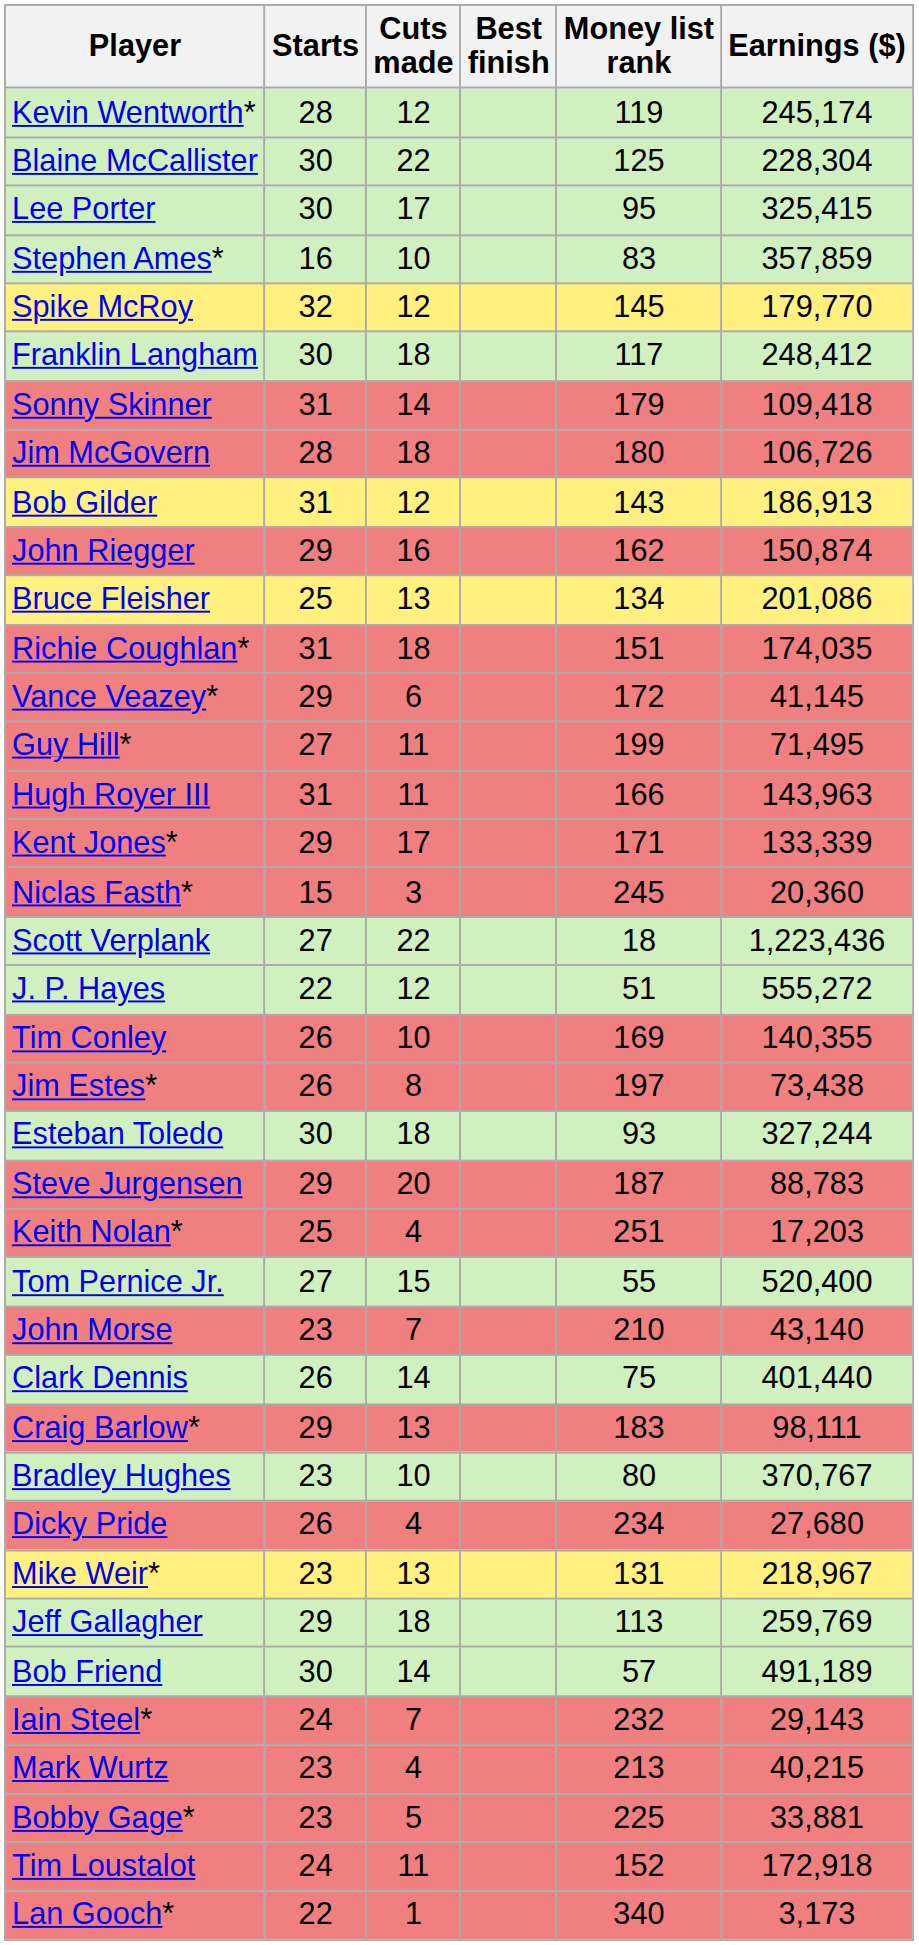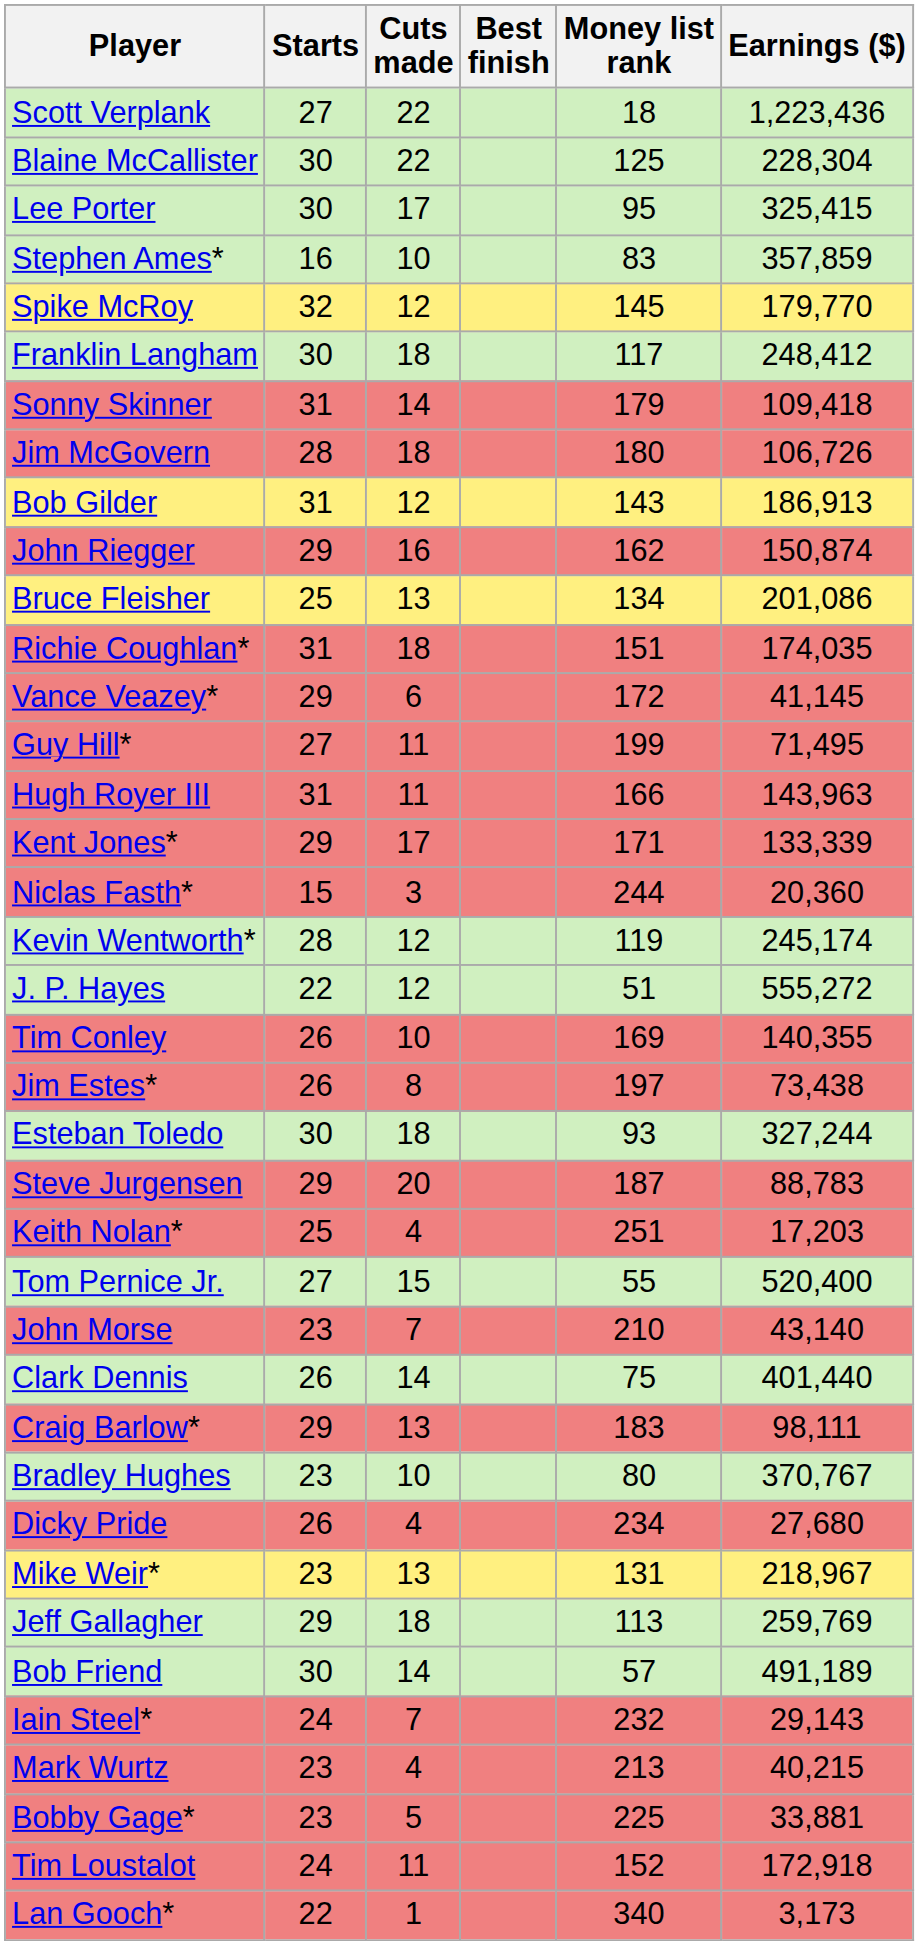 <table class="wikitable sortable" style="text-align:center">
 <tr>
 <th>Player</th>
 <th>Starts</th>
 <th>Cuts<br>made</th>
 <th>Best<br>finish</th>
 <th>Money list<br>rank</th>
 <th>Earnings ($)</th>
 </tr>
 <tr style="background:#D0F0C0;">
-<td align=left> <a href='#'>Kevin Wentworth</a>*</td>
-<td>28</td>
-<td>12</td>
+<td align=left> <a href='#'>Scott Verplank</a></td>
+<td>27</td>
+<td>22</td>
 <td></td>
-<td>119</td>
-<td>245,174</td>
+<td>18</td>
+<td>1,223,436</td>
 </tr>
 <tr style="background:#D0F0C0;">
 <td align=left> <a href='#'>Blaine McCallister</a></td>
 <td>30</td>
 <td>22</td>
 <td></td>
 <td>125</td>
 <td>228,304</td>
 </tr>
 <tr style="background:#D0F0C0;">
 <td align=left> <a href='#'>Lee Porter</a></td>
 <td>30</td>
 <td>17</td>
 <td></td>
 <td>95</td>
 <td>325,415</td>
 </tr>
 <tr style="background:#D0F0C0;">
 <td align=left> <a href='#'>Stephen Ames</a>*</td>
 <td>16</td>
 <td>10</td>
 <td></td>
 <td>83</td>
 <td>357,859</td>
 </tr>
 <tr style="background:#FFF080;">
 <td align=left> <a href='#'>Spike McRoy</a></td>
 <td>32</td>
 <td>12</td>
 <td></td>
 <td>145</td>
 <td>179,770</td>
 </tr>
 <tr style="background:#D0F0C0;">
 <td align=left> <a href='#'>Franklin Langham</a></td>
 <td>30</td>
 <td>18</td>
 <td></td>
 <td>117</td>
 <td>248,412</td>
 </tr>
 <tr style="background:#F08080;">
 <td align=left> <a href='#'>Sonny Skinner</a></td>
 <td>31</td>
 <td>14</td>
 <td></td>
 <td>179</td>
 <td>109,418</td>
 </tr>
 <tr style="background:#F08080;">
 <td align=left> <a href='#'>Jim McGovern</a></td>
 <td>28</td>
 <td>18</td>
 <td></td>
 <td>180</td>
 <td>106,726</td>
 </tr>
 <tr style="background:#FFF080;">
 <td align=left> <a href='#'>Bob Gilder</a></td>
 <td>31</td>
 <td>12</td>
 <td></td>
 <td>143</td>
 <td>186,913</td>
 </tr>
 <tr style="background:#F08080;">
 <td align=left> <a href='#'>John Riegger</a></td>
 <td>29</td>
 <td>16</td>
 <td></td>
 <td>162</td>
 <td>150,874</td>
 </tr>
 <tr style="background:#FFF080;">
 <td align=left> <a href='#'>Bruce Fleisher</a></td>
 <td>25</td>
 <td>13</td>
 <td></td>
 <td>134</td>
 <td>201,086</td>
 </tr>
 <tr style="background:#F08080;">
 <td align=left> <a href='#'>Richie Coughlan</a>*</td>
 <td>31</td>
 <td>18</td>
 <td></td>
 <td>151</td>
 <td>174,035</td>
 </tr>
 <tr style="background:#F08080;">
 <td align=left> <a href='#'>Vance Veazey</a>*</td>
 <td>29</td>
 <td>6</td>
 <td></td>
 <td>172</td>
 <td>41,145</td>
 </tr>
 <tr style="background:#F08080;">
 <td align=left> <a href='#'>Guy Hill</a>*</td>
 <td>27</td>
 <td>11</td>
 <td></td>
 <td>199</td>
 <td>71,495</td>
 </tr>
 <tr style="background:#F08080;">
 <td align=left> <a href='#'>Hugh Royer III</a></td>
 <td>31</td>
 <td>11</td>
 <td></td>
 <td>166</td>
 <td>143,963</td>
 </tr>
 <tr style="background:#F08080;">
 <td align=left> <a href='#'>Kent Jones</a>*</td>
 <td>29</td>
 <td>17</td>
 <td></td>
 <td>171</td>
 <td>133,339</td>
 </tr>
 <tr style="background:#F08080;">
 <td align=left> <a href='#'>Niclas Fasth</a>*</td>
 <td>15</td>
 <td>3</td>
 <td></td>
-<td>245</td>
+<td>244</td>
 <td>20,360</td>
 </tr>
 <tr style="background:#D0F0C0;">
-<td align=left> <a href='#'>Scott Verplank</a></td>
-<td>27</td>
-<td>22</td>
+<td align=left> <a href='#'>Kevin Wentworth</a>*</td>
+<td>28</td>
+<td>12</td>
 <td></td>
-<td>18</td>
-<td>1,223,436</td>
+<td>119</td>
+<td>245,174</td>
 </tr>
 <tr style="background:#D0F0C0;">
 <td align=left> <a href='#'>J. P. Hayes</a></td>
 <td>22</td>
 <td>12</td>
 <td></td>
 <td>51</td>
 <td>555,272</td>
 </tr>
 <tr style="background:#F08080;">
 <td align=left> <a href='#'>Tim Conley</a></td>
 <td>26</td>
 <td>10</td>
 <td></td>
 <td>169</td>
 <td>140,355</td>
 </tr>
 <tr style="background:#F08080;">
 <td align=left> <a href='#'>Jim Estes</a>*</td>
 <td>26</td>
 <td>8</td>
 <td></td>
 <td>197</td>
 <td>73,438</td>
 </tr>
 <tr style="background:#D0F0C0;">
 <td align=left> <a href='#'>Esteban Toledo</a></td>
 <td>30</td>
 <td>18</td>
 <td></td>
 <td>93</td>
 <td>327,244</td>
 </tr>
 <tr style="background:#F08080;">
 <td align=left> <a href='#'>Steve Jurgensen</a></td>
 <td>29</td>
 <td>20</td>
 <td></td>
 <td>187</td>
 <td>88,783</td>
 </tr>
 <tr style="background:#F08080;">
 <td align=left> <a href='#'>Keith Nolan</a>*</td>
 <td>25</td>
 <td>4</td>
 <td></td>
 <td>251</td>
 <td>17,203</td>
 </tr>
 <tr style="background:#D0F0C0;">
 <td align=left> <a href='#'>Tom Pernice Jr.</a></td>
 <td>27</td>
 <td>15</td>
 <td></td>
 <td>55</td>
 <td>520,400</td>
 </tr>
 <tr style="background:#F08080;">
 <td align=left> <a href='#'>John Morse</a></td>
 <td>23</td>
 <td>7</td>
 <td></td>
 <td>210</td>
 <td>43,140</td>
 </tr>
 <tr style="background:#D0F0C0;">
 <td align=left> <a href='#'>Clark Dennis</a></td>
 <td>26</td>
 <td>14</td>
 <td></td>
 <td>75</td>
 <td>401,440</td>
 </tr>
 <tr style="background:#F08080;">
 <td align=left> <a href='#'>Craig Barlow</a>*</td>
 <td>29</td>
 <td>13</td>
 <td></td>
 <td>183</td>
 <td>98,111</td>
 </tr>
 <tr style="background:#D0F0C0;">
 <td align=left> <a href='#'>Bradley Hughes</a></td>
 <td>23</td>
 <td>10</td>
 <td></td>
 <td>80</td>
 <td>370,767</td>
 </tr>
 <tr style="background:#F08080;">
 <td align=left> <a href='#'>Dicky Pride</a></td>
 <td>26</td>
 <td>4</td>
 <td></td>
 <td>234</td>
 <td>27,680</td>
 </tr>
 <tr style="background:#FFF080;">
 <td align=left> <a href='#'>Mike Weir</a>*</td>
 <td>23</td>
 <td>13</td>
 <td></td>
 <td>131</td>
 <td>218,967</td>
 </tr>
 <tr style="background:#D0F0C0;">
 <td align=left> <a href='#'>Jeff Gallagher</a></td>
 <td>29</td>
 <td>18</td>
 <td></td>
 <td>113</td>
 <td>259,769</td>
 </tr>
 <tr style="background:#D0F0C0;">
 <td align=left> <a href='#'>Bob Friend</a></td>
 <td>30</td>
 <td>14</td>
 <td></td>
 <td>57</td>
 <td>491,189</td>
 </tr>
 <tr style="background:#F08080;">
 <td align=left> <a href='#'>Iain Steel</a>*</td>
 <td>24</td>
 <td>7</td>
 <td></td>
 <td>232</td>
 <td>29,143</td>
 </tr>
 <tr style="background:#F08080;">
 <td align=left> <a href='#'>Mark Wurtz</a></td>
 <td>23</td>
 <td>4</td>
 <td></td>
 <td>213</td>
 <td>40,215</td>
 </tr>
 <tr style="background:#F08080;">
 <td align=left> <a href='#'>Bobby Gage</a>*</td>
 <td>23</td>
 <td>5</td>
 <td></td>
 <td>225</td>
 <td>33,881</td>
 </tr>
 <tr style="background:#F08080;">
 <td align=left> <a href='#'>Tim Loustalot</a></td>
 <td>24</td>
 <td>11</td>
 <td></td>
 <td>152</td>
 <td>172,918</td>
 </tr>
 <tr style="background:#F08080;">
 <td align=left> <a href='#'>Lan Gooch</a>*</td>
 <td>22</td>
 <td>1</td>
 <td></td>
 <td>340</td>
 <td>3,173</td>
 </tr>
 </table>
